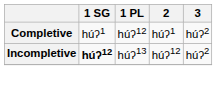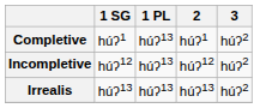 <table class="wikitable">
 <tr>
 <th scope="col"></th>
 <th scope="col">1 SG</th>
 <th scope="col">1 PL</th>
 <th scope="col">2</th>
 <th scope="col">3</th>
 </tr>
 <tr>
 <th scope="row">Completive</th>
 <td>húʔ<sup>1</sup></td>
-<td>húʔ<sup>12</sup></td>
+<td>húʔ<sup>13</sup></td>
 <td>húʔ<sup>1</sup></td>
 <td>húʔ<sup>2</sup></td>
 </tr>
 <tr>
 <th scope="row">Incompletive</th>
-<td><strong>húʔ<sup>12</sup></strong></td>
+<td>húʔ<sup>12</sup></td>
 <td>húʔ<sup>13</sup></td>
 <td>húʔ<sup>12</sup></td>
 <td>húʔ<sup>2</sup></td>
 </tr>
 <tr>
+<th scope="row">Irrealis</th>
+<td>húʔ<sup>13</sup></td>
+<td>húʔ<sup>13</sup></td>
+<td>húʔ<sup>13</sup></td>
+<td>húʔ<sup>2</sup></td>
+</tr>
+<tr>
 </tr>
 </table>
